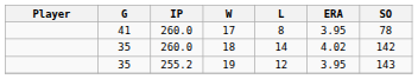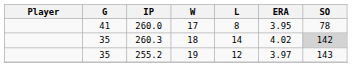 <table class="wikitable sortable">
 <tr>
 <th bgcolor="#DDDDFF" width="16%">Player</th>
 <th bgcolor="#DDDDFF" width="9%">G</th>
 <th bgcolor="#DDDDFF" width="9%">IP</th>
 <th bgcolor="#DDDDFF" width="9%">W</th>
 <th bgcolor="#DDDDFF" width="9%">L</th>
 <th bgcolor="#DDDDFF" width="9%">ERA</th>
 <th bgcolor="#DDDDFF" width="9%">SO</th>
 </tr>
 <tr align="center">
 <td></td>
 <td>41</td>
 <td>260.0</td>
 <td>17</td>
 <td>8</td>
 <td>3.95</td>
 <td>78</td>
 </tr>
 <tr align="center">
 <td></td>
 <td>35</td>
-<td>260.0</td>
+<td>260.3</td>
 <td>18</td>
 <td>14</td>
 <td>4.02</td>
-<td>142</td>
+<td style="background: lightgrey;">142</td>
 </tr>
 <tr align="center">
 <td></td>
 <td>35</td>
 <td>255.2</td>
 <td>19</td>
 <td>12</td>
-<td>3.95</td>
+<td>3.97</td>
 <td>143</td>
 </tr>
 <tr align="center">
 </tr>
 </table>
